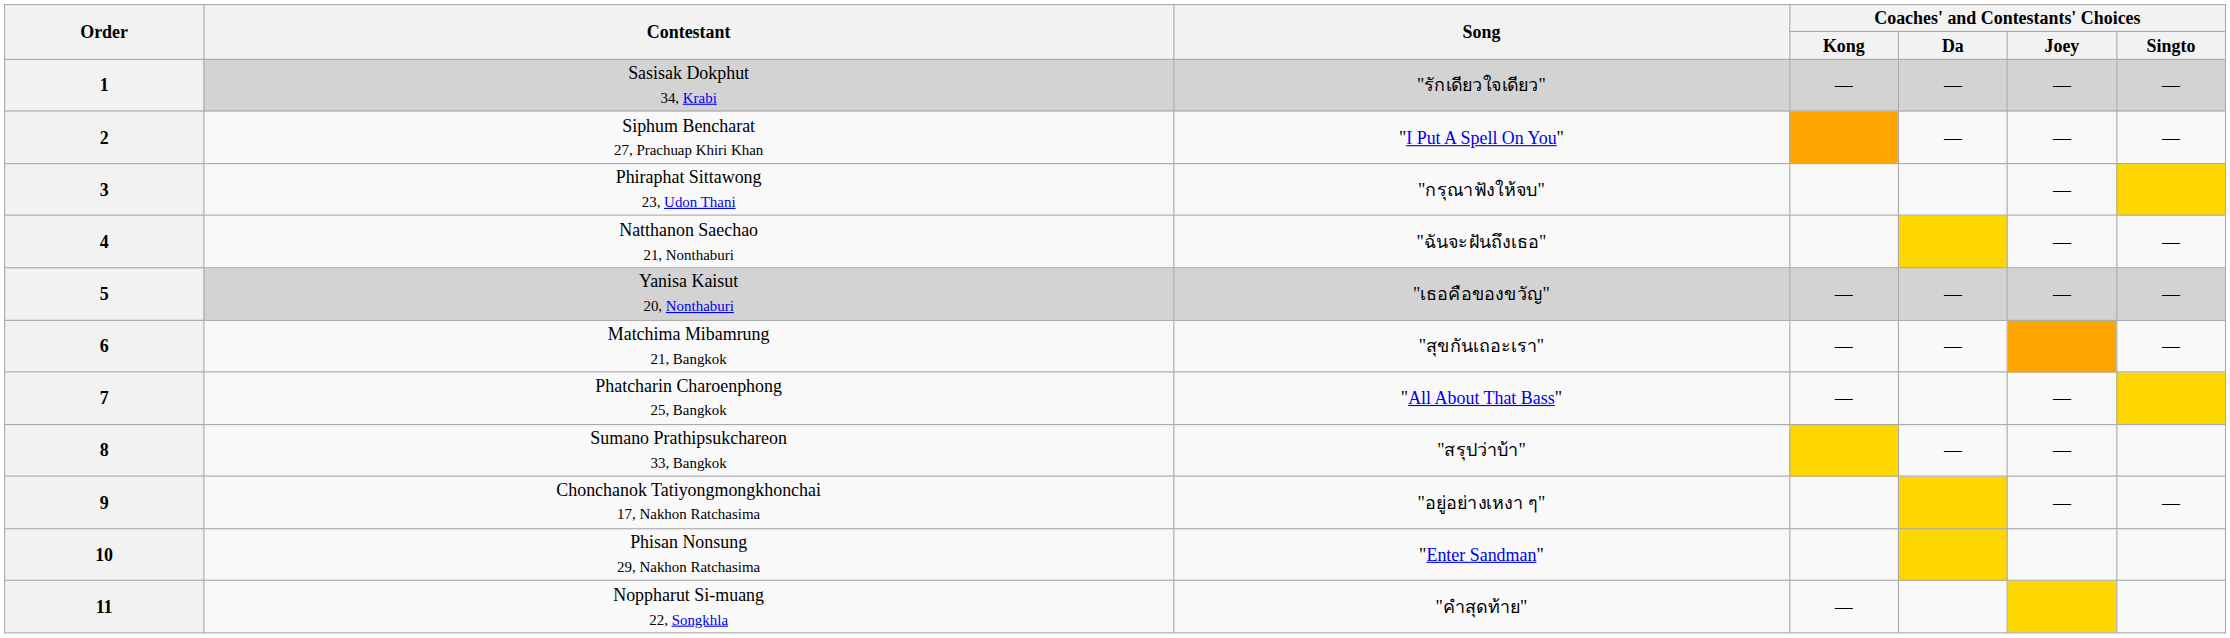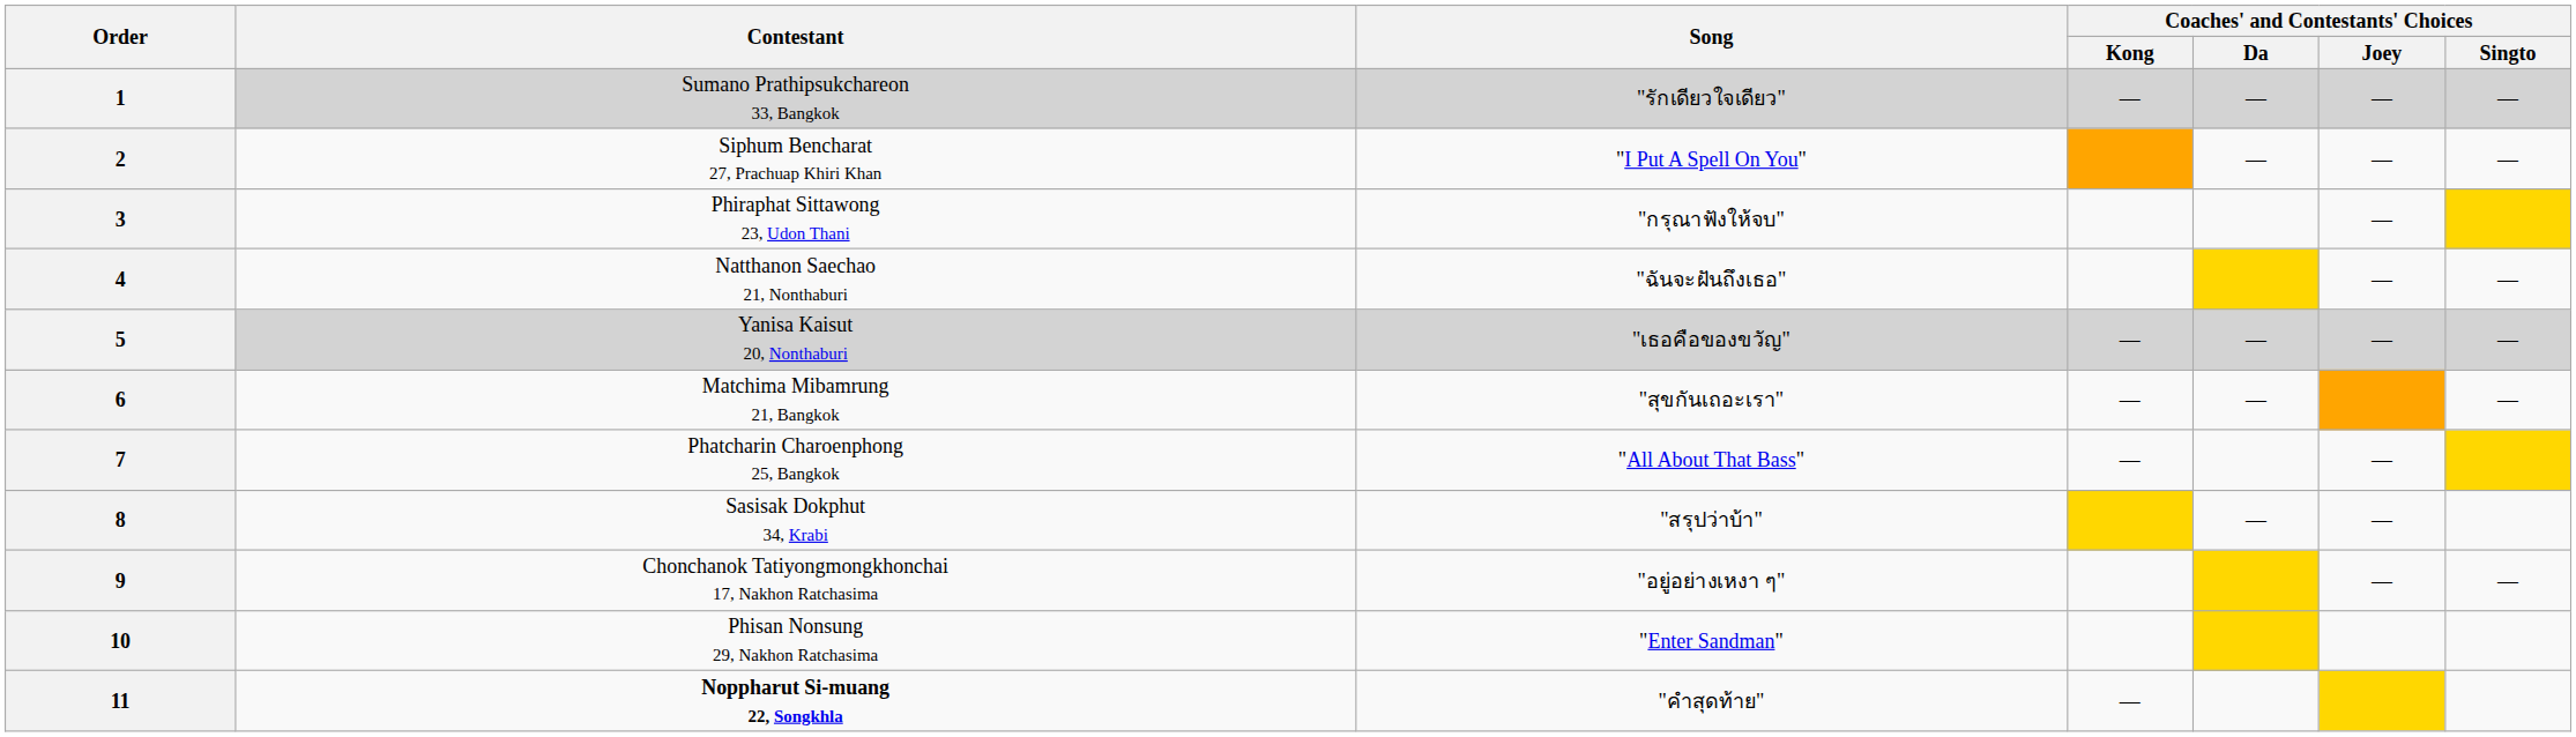 <table class="wikitable" style="text-align:center; line-height:17px; width:100%;">
 <tr>
 <th rowspan=2>Order</th>
 <th rowspan=2>Contestant</th>
 <th rowspan=2>Song</th>
 <th colspan=4>Coaches' and Contestants' Choices</th>
 </tr>
 <tr>
 <th width="90">Kong</th>
 <th width="90">Da</th>
 <th width="90">Joey</th>
 <th width="90">Singto</th>
 </tr>
 <tr bgcolor=lightgrey>
 <th>1</th>
-<td>Sasisak Dokphut<br><sub>34, <a href='#'>Krabi</a></sub></td>
+<td>Sumano Prathipsukchareon<br><sub>33, Bangkok</sub></td>
 <td>"รักเดียวใจเดียว"</td>
 <td>—</td>
 <td>—</td>
 <td>—</td>
 <td>—</td>
 </tr>
 <tr>
 <th>2</th>
 <td>Siphum Bencharat<br><sub>27, Prachuap Khiri Khan</sub></td>
 <td>"<a href='#'>I Put A Spell On You</a>"</td>
 <td style = "background:orange"></td>
 <td>—</td>
 <td>—</td>
 <td>—</td>
 </tr>
 <tr>
 <th>3</th>
 <td>Phiraphat Sittawong<br><sub>23, <a href='#'>Udon Thani</a></sub></td>
 <td>"กรุณาฟังให้จบ"</td>
 <td></td>
 <td></td>
 <td>—</td>
 <td style = "background:gold"></td>
 </tr>
 <tr>
 <th>4</th>
 <td>Natthanon Saechao<br><sub>21, Nonthaburi</sub></td>
 <td>"ฉันจะฝันถึงเธอ"</td>
 <td></td>
 <td style = "background:gold"></td>
 <td>—</td>
 <td>—</td>
 </tr>
 <tr bgcolor=lightgrey>
 <th>5</th>
 <td>Yanisa Kaisut<br><sub>20, <a href='#'>Nonthaburi</a></sub></td>
 <td>"เธอคือของขวัญ"</td>
 <td>—</td>
 <td>—</td>
 <td>—</td>
 <td>—</td>
 </tr>
 <tr>
 <th>6</th>
 <td>Matchima Mibamrung<br><sub>21, Bangkok</sub></td>
 <td>"สุขกันเถอะเรา"</td>
 <td>—</td>
 <td>—</td>
 <td style = "background:orange"></td>
 <td>—</td>
 </tr>
 <tr>
 <th>7</th>
 <td>Phatcharin Charoenphong<br><sub>25, Bangkok</sub></td>
 <td>"<a href='#'>All About That Bass</a>"</td>
 <td>—</td>
 <td></td>
 <td>—</td>
 <td style = "background:gold"></td>
 </tr>
 <tr>
 <th>8</th>
-<td>Sumano Prathipsukchareon<br><sub>33, Bangkok</sub></td>
+<td>Sasisak Dokphut<br><sub>34, <a href='#'>Krabi</a></sub></td>
 <td>"สรุปว่าบ้า"</td>
 <td style = "background:gold"></td>
 <td>—</td>
 <td>—</td>
 <td></td>
 </tr>
 <tr>
 <th>9</th>
 <td>Chonchanok Tatiyongmongkhonchai<br><sub>17, Nakhon Ratchasima</sub></td>
 <td>"อยู่อย่างเหงา ๆ"</td>
 <td></td>
 <td style = "background:gold"></td>
 <td>—</td>
 <td>—</td>
 </tr>
 <tr>
 <th>10</th>
 <td>Phisan Nonsung<br><sub>29, Nakhon Ratchasima</sub></td>
 <td>"<a href='#'>Enter Sandman</a>"</td>
 <td></td>
 <td style = "background:gold"></td>
 <td></td>
 <td></td>
 </tr>
 <tr>
 <th>11</th>
-<td>Noppharut Si-muang<br><sub>22, <a href='#'>Songkhla</a></sub></td>
+<td><strong>Noppharut Si-muang<br><sub>22, <a href='#'>Songkhla</a></sub></strong></td>
 <td>"คำสุดท้าย"</td>
 <td>—</td>
 <td></td>
 <td style = "background:gold"></td>
 <td></td>
 </tr>
 </table>
